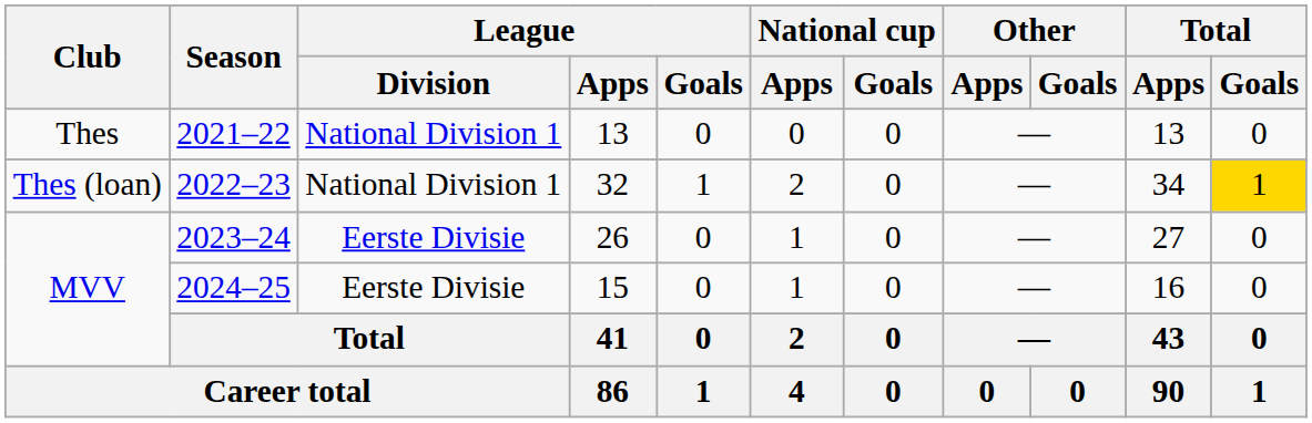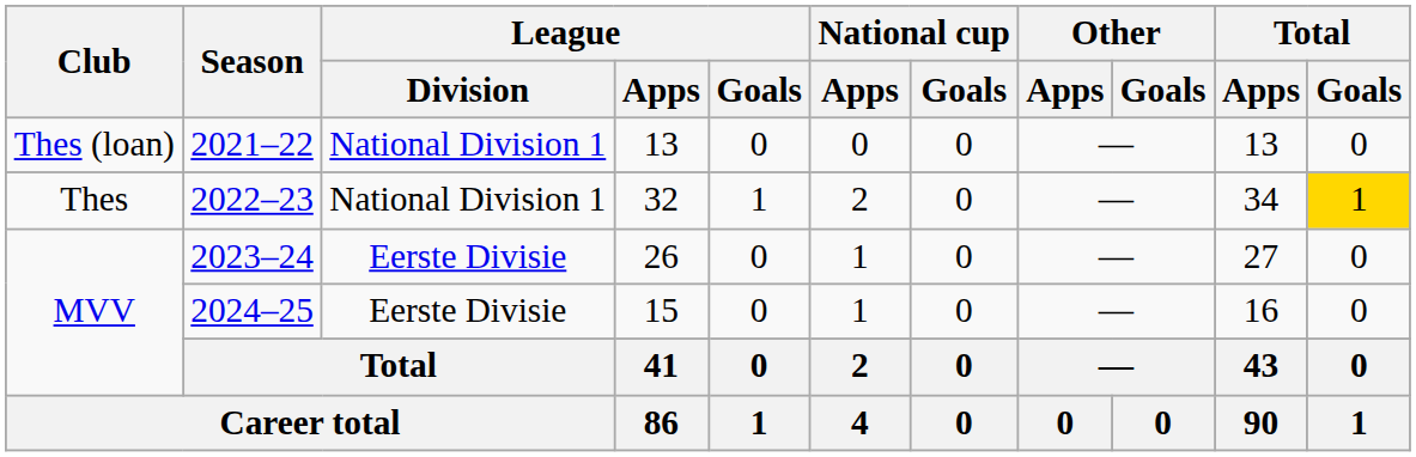 <table class="wikitable" style="text-align:center">
 <tr>
 <th rowspan="2">Club</th>
 <th rowspan="2">Season</th>
 <th colspan="3">League</th>
 <th colspan="2">National cup</th>
 <th colspan="2">Other</th>
 <th colspan="2">Total</th>
 </tr>
 <tr>
 <th>Division</th>
 <th>Apps</th>
 <th>Goals</th>
 <th>Apps</th>
 <th>Goals</th>
 <th>Apps</th>
 <th>Goals</th>
 <th>Apps</th>
 <th>Goals</th>
 </tr>
 <tr>
-<td>Thes</td>
+<td><a href='#'>Thes</a> (loan)</td>
 <td><a href='#'>2021–22</a></td>
 <td><a href='#'>National Division 1</a></td>
 <td>13</td>
 <td>0</td>
 <td>0</td>
 <td>0</td>
 <td colspan="2">—</td>
 <td>13</td>
 <td>0</td>
 </tr>
 <tr>
-<td><a href='#'>Thes</a> (loan)</td>
+<td>Thes</td>
 <td><a href='#'>2022–23</a></td>
 <td>National Division 1</td>
 <td>32</td>
 <td>1</td>
 <td>2</td>
 <td>0</td>
 <td colspan="2">—</td>
 <td>34</td>
 <td style="background: gold;">1</td>
 </tr>
 <tr>
 <td rowspan="3"><a href='#'>MVV</a></td>
 <td><a href='#'>2023–24</a></td>
 <td><a href='#'>Eerste Divisie</a></td>
 <td>26</td>
 <td>0</td>
 <td>1</td>
 <td>0</td>
 <td colspan="2">—</td>
 <td>27</td>
 <td>0</td>
 </tr>
 <tr>
 <td><a href='#'>2024–25</a></td>
 <td>Eerste Divisie</td>
 <td>15</td>
 <td>0</td>
 <td>1</td>
 <td>0</td>
 <td colspan="2">—</td>
 <td>16</td>
 <td>0</td>
 </tr>
 <tr>
 <th colspan="2">Total</th>
 <th>41</th>
 <th>0</th>
 <th>2</th>
 <th>0</th>
 <th colspan="2">—</th>
 <th>43</th>
 <th>0</th>
 </tr>
 <tr>
 <th colspan="3">Career total</th>
 <th>86</th>
 <th>1</th>
 <th>4</th>
 <th>0</th>
 <th>0</th>
 <th>0</th>
 <th>90</th>
 <th>1</th>
 </tr>
 </table>
